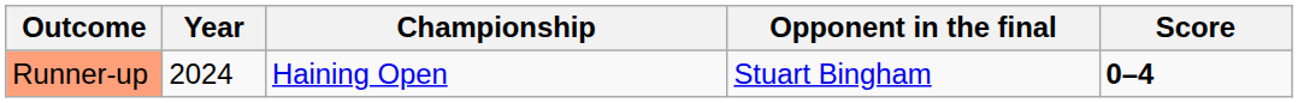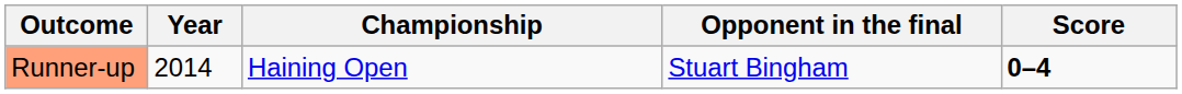 <table class="sortable wikitable">
 <tr>
 <th width="80">Outcome</th>
 <th width="50">Year</th>
 <th width="250">Championship</th>
 <th width="200">Opponent in the final</th>
 <th width="100">Score</th>
 </tr>
 <tr>
 <td style="background:#ffa07a;">Runner-up</td>
-<td>2024</td>
+<td>2014</td>
 <td><a href='#'>Haining Open</a></td>
 <td> <a href='#'>Stuart Bingham</a></td>
 <td><strong>0–4</strong></td>
 </tr>
 </table>
